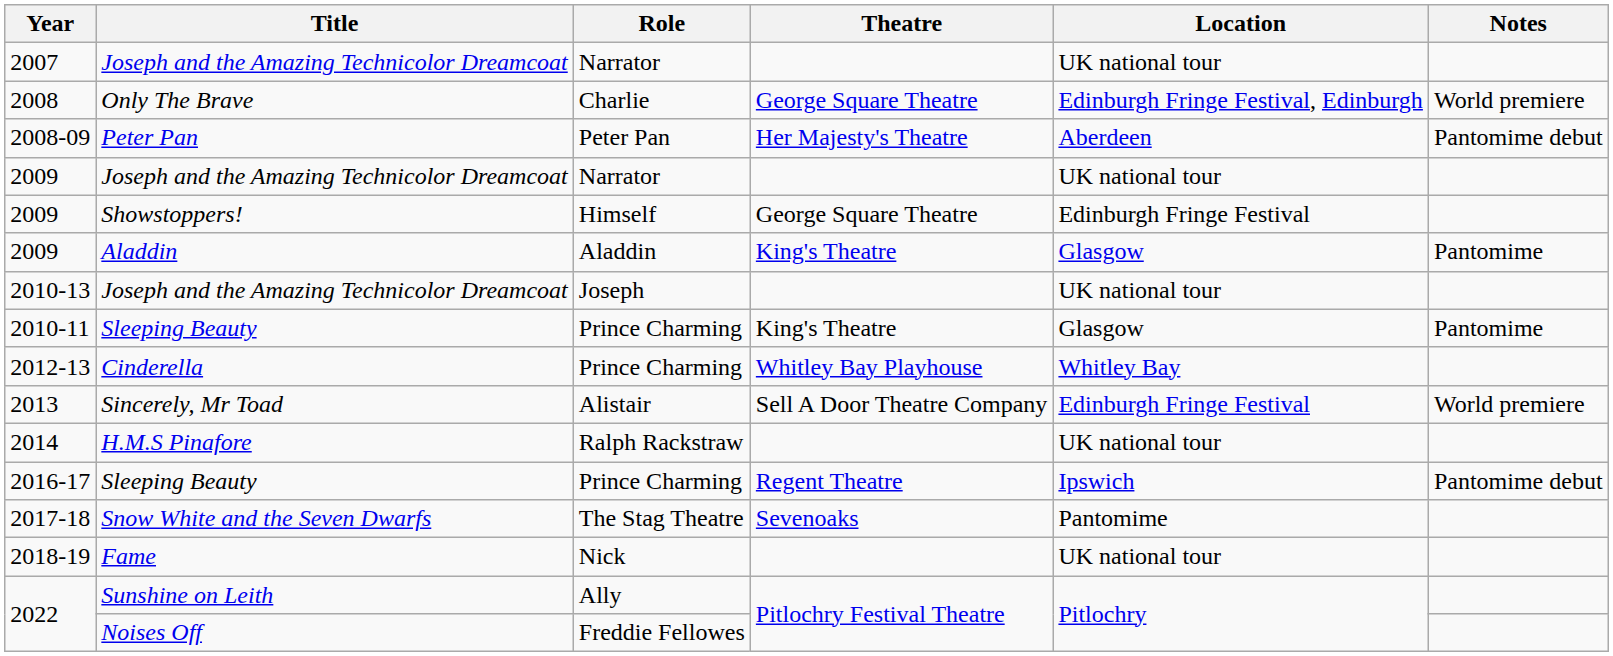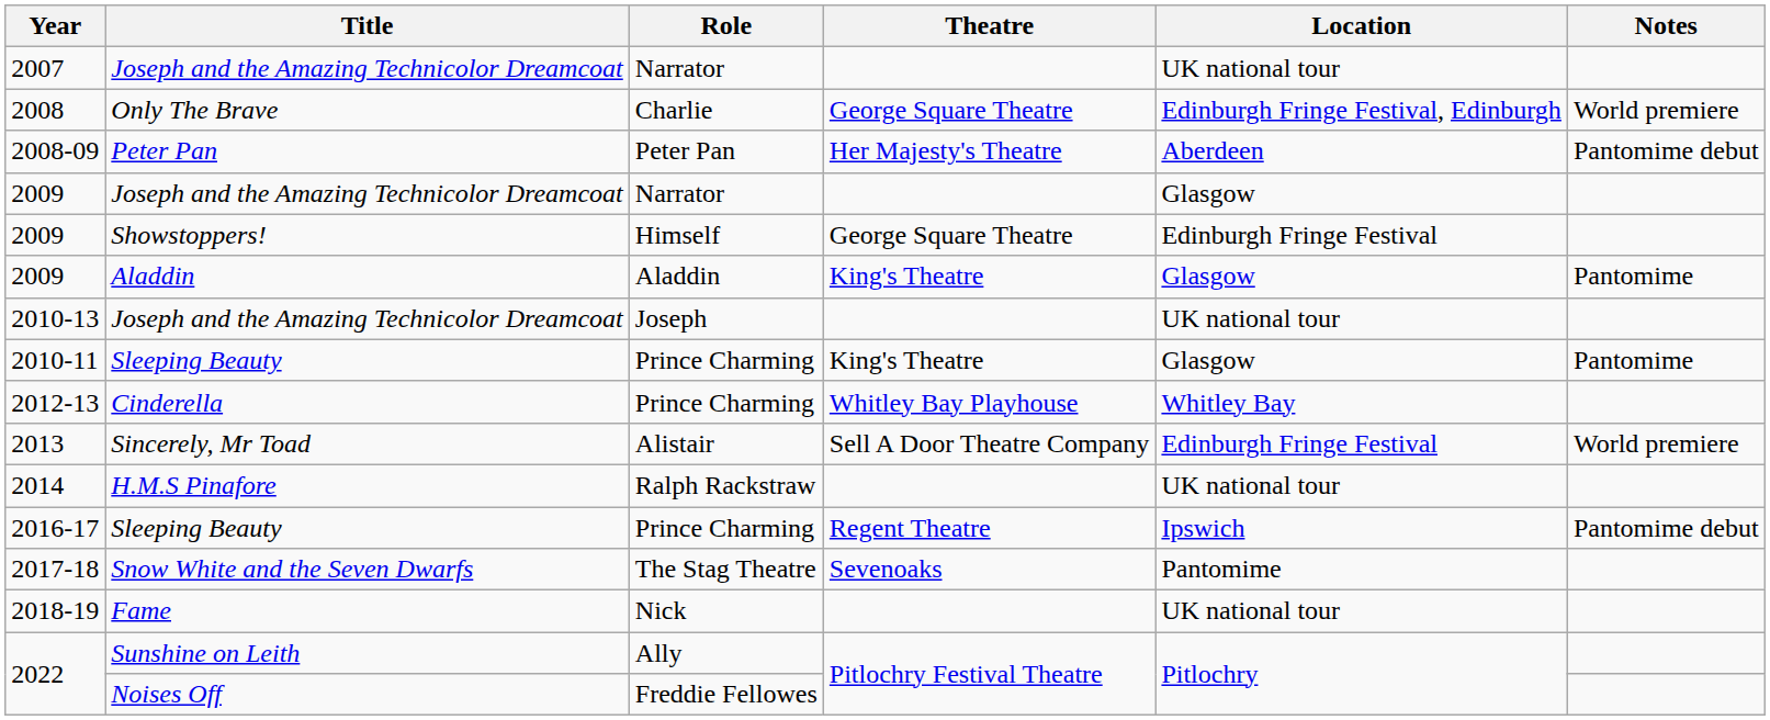 <table class="wikitable">
 <tr>
 <th>Year</th>
 <th>Title</th>
 <th>Role</th>
 <th>Theatre</th>
 <th>Location</th>
 <th>Notes</th>
 </tr>
 <tr>
 <td>2007</td>
 <td><em><a href='#'>Joseph and the Amazing Technicolor Dreamcoat</a></em></td>
 <td>Narrator</td>
 <td></td>
 <td>UK national tour</td>
 <td></td>
 </tr>
 <tr>
 <td>2008</td>
 <td><em>Only The Brave</em></td>
 <td>Charlie</td>
 <td><a href='#'>George Square Theatre</a></td>
 <td><a href='#'>Edinburgh Fringe Festival</a>, <a href='#'>Edinburgh</a></td>
 <td>World premiere</td>
 </tr>
 <tr>
 <td>2008-09</td>
 <td><em><a href='#'>Peter Pan</a></em></td>
 <td>Peter Pan</td>
 <td><a href='#'>Her Majesty's Theatre</a></td>
 <td><a href='#'>Aberdeen</a></td>
 <td>Pantomime debut</td>
 </tr>
 <tr>
 <td>2009</td>
 <td><em>Joseph and the Amazing Technicolor Dreamcoat</em></td>
 <td>Narrator</td>
 <td></td>
-<td>UK national tour</td>
+<td>Glasgow</td>
 <td></td>
 </tr>
 <tr>
 <td>2009</td>
 <td><em>Showstoppers!</em></td>
 <td>Himself</td>
 <td>George Square Theatre</td>
 <td>Edinburgh Fringe Festival</td>
 <td></td>
 </tr>
 <tr>
 <td>2009</td>
 <td><em><a href='#'>Aladdin</a></em></td>
 <td>Aladdin</td>
 <td><a href='#'>King's Theatre</a></td>
 <td><a href='#'>Glasgow</a></td>
 <td>Pantomime</td>
 </tr>
 <tr>
 <td>2010-13</td>
 <td><em>Joseph and the Amazing Technicolor Dreamcoat</em></td>
 <td>Joseph</td>
 <td></td>
 <td>UK national tour</td>
 <td></td>
 </tr>
 <tr>
 <td>2010-11</td>
 <td><em><a href='#'>Sleeping Beauty</a></em></td>
 <td>Prince Charming</td>
 <td>King's Theatre</td>
 <td>Glasgow</td>
 <td>Pantomime</td>
 </tr>
 <tr>
 <td>2012-13</td>
 <td><em><a href='#'>Cinderella</a></em></td>
 <td>Prince Charming</td>
 <td><a href='#'>Whitley Bay Playhouse</a></td>
 <td><a href='#'>Whitley Bay</a></td>
 <td></td>
 </tr>
 <tr>
 <td>2013</td>
 <td><em>Sincerely, Mr Toad</em></td>
 <td>Alistair</td>
 <td>Sell A Door Theatre Company</td>
 <td><a href='#'>Edinburgh Fringe Festival</a></td>
 <td>World premiere</td>
 </tr>
 <tr>
 <td>2014</td>
 <td><em><a href='#'>H.M.S Pinafore</a></em></td>
 <td>Ralph Rackstraw</td>
 <td></td>
 <td>UK national tour</td>
 <td></td>
 </tr>
 <tr>
 <td>2016-17</td>
 <td><em>Sleeping Beauty</em></td>
 <td>Prince Charming</td>
 <td><a href='#'>Regent Theatre</a></td>
 <td><a href='#'>Ipswich</a></td>
 <td>Pantomime debut</td>
 </tr>
 <tr>
 <td>2017-18</td>
 <td><em><a href='#'>Snow White and the Seven Dwarfs</a></em></td>
 <td>The Stag Theatre</td>
 <td><a href='#'>Sevenoaks</a></td>
 <td>Pantomime</td>
 </tr>
 <tr>
 <td>2018-19</td>
 <td><em><a href='#'>Fame</a></em></td>
 <td>Nick</td>
 <td></td>
 <td>UK national tour</td>
 <td></td>
 </tr>
 <tr>
 <td rowspan="2">2022</td>
 <td><em><a href='#'>Sunshine on Leith</a></em></td>
 <td>Ally</td>
 <td rowspan="2"><a href='#'>Pitlochry Festival Theatre</a></td>
 <td rowspan="2"><a href='#'>Pitlochry</a></td>
 <td></td>
 </tr>
 <tr>
 <td><em><a href='#'>Noises Off</a></em></td>
 <td>Freddie Fellowes</td>
 <td></td>
 </tr>
 </table>
